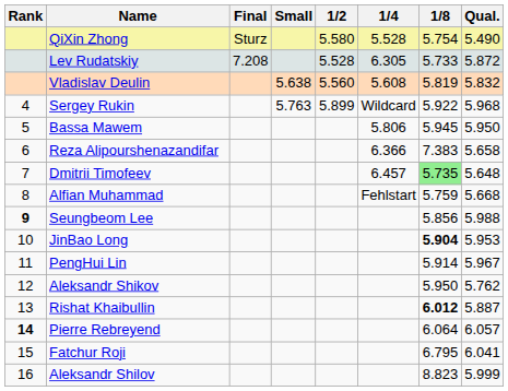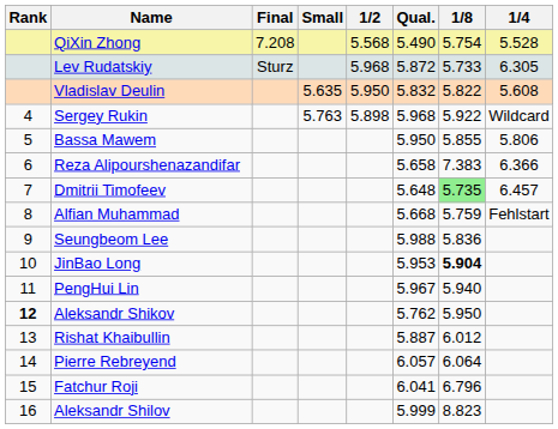 <table class="wikitable sortable" style="text-align:center">
 <tr>
 <th>Rank</th>
 <th width="200">Name</th>
 <th width="35">Final</th>
 <th width="35">Small</th>
 <th width="35">1/2</th>
+<th width="35">Qual.</th>
+<th width="35">1/8</th>
 <th width="35">1/4</th>
-<th width="35">1/8</th>
-<th width="35">Qual.</th>
 </tr>
 <tr bgcolor="#F7F6A8">
 <td></td>
 <td align="left"> <a href='#'>QiXin Zhong</a></td>
-<td>Sturz</td>
+<td>7.208</td>
 <td></td>
-<td>5.580</td>
+<td>5.568</td>
+<td>5.490</td>
+<td>5.754</td>
 <td>5.528</td>
-<td>5.754</td>
-<td>5.490</td>
 </tr>
 <tr bgcolor="#DCE5E5">
 <td></td>
 <td align="left"> <a href='#'>Lev Rudatskiy</a></td>
-<td>7.208</td>
+<td>Sturz</td>
 <td></td>
-<td>5.528</td>
+<td>5.968</td>
+<td>5.872</td>
+<td>5.733</td>
 <td>6.305</td>
-<td>5.733</td>
-<td>5.872</td>
 </tr>
 <tr bgcolor="#FFDAB9">
 <td></td>
 <td align="left"> <a href='#'>Vladislav Deulin</a></td>
 <td></td>
-<td>5.638</td>
-<td>5.560</td>
+<td>5.635</td>
+<td>5.950</td>
+<td>5.832</td>
+<td>5.822</td>
 <td>5.608</td>
-<td>5.819</td>
-<td>5.832</td>
 </tr>
 <tr>
 <td align="center">4</td>
 <td align="left"> <a href='#'>Sergey Rukin</a></td>
 <td></td>
 <td>5.763</td>
-<td>5.899</td>
+<td>5.898</td>
+<td>5.968</td>
+<td>5.922</td>
 <td>Wildcard</td>
-<td>5.922</td>
-<td>5.968</td>
 </tr>
 <tr>
 <td align="center">5</td>
 <td align="left"> <a href='#'>Bassa Mawem</a></td>
 <td></td>
 <td></td>
 <td></td>
+<td>5.950</td>
+<td>5.855</td>
 <td>5.806</td>
-<td>5.945</td>
-<td>5.950</td>
 </tr>
 <tr>
 <td align="center">6</td>
 <td align="left"> <a href='#'>Reza Alipourshenazandifar</a></td>
 <td></td>
 <td></td>
 <td></td>
+<td>5.658</td>
+<td>7.383</td>
 <td>6.366</td>
-<td>7.383</td>
-<td>5.658</td>
 </tr>
 <tr>
 <td align="center">7</td>
 <td align="left"> <a href='#'>Dmitrii Timofeev</a></td>
 <td></td>
 <td></td>
 <td></td>
+<td>5.648</td>
+<td style="background: lightgreen;">5.735</td>
 <td>6.457</td>
-<td style="background: lightgreen;">5.735</td>
-<td>5.648</td>
 </tr>
 <tr>
 <td align="center">8</td>
 <td align="left"> <a href='#'>Alfian Muhammad</a></td>
 <td></td>
 <td></td>
 <td></td>
+<td>5.668</td>
+<td>5.759</td>
 <td>Fehlstart</td>
-<td>5.759</td>
-<td>5.668</td>
 </tr>
 <tr>
-<td><strong>9</strong></td>
+<td>9</td>
 <td align="left"> <a href='#'>Seungbeom Lee</a></td>
 <td></td>
 <td></td>
 <td></td>
+<td>5.988</td>
+<td>5.836</td>
 <td></td>
-<td>5.856</td>
-<td>5.988</td>
 </tr>
 <tr>
 <td>10</td>
 <td align="left"> <a href='#'>JinBao Long</a></td>
 <td></td>
 <td></td>
 <td></td>
+<td>5.953</td>
+<td><strong>5.904</strong></td>
 <td></td>
-<td><strong>5.904</strong></td>
-<td>5.953</td>
 </tr>
 <tr>
 <td>11</td>
 <td align="left"> <a href='#'>PengHui Lin</a></td>
 <td></td>
 <td></td>
 <td></td>
+<td>5.967</td>
+<td>5.940</td>
 <td></td>
-<td>5.914</td>
-<td>5.967</td>
 </tr>
 <tr>
-<td>12</td>
+<td><strong>12</strong></td>
 <td align="left"> <a href='#'>Aleksandr Shikov</a></td>
 <td></td>
 <td></td>
 <td></td>
+<td>5.762</td>
+<td>5.950</td>
 <td></td>
-<td>5.950</td>
-<td>5.762</td>
 </tr>
 <tr>
 <td>13</td>
 <td align="left"> <a href='#'>Rishat Khaibullin</a></td>
 <td></td>
 <td></td>
 <td></td>
+<td>5.887</td>
+<td>6.012</td>
 <td></td>
-<td><strong>6.012</strong></td>
-<td>5.887</td>
 </tr>
 <tr>
-<td><strong>14</strong></td>
+<td>14</td>
 <td align="left"> <a href='#'>Pierre Rebreyend</a></td>
 <td></td>
 <td></td>
 <td></td>
+<td>6.057</td>
+<td>6.064</td>
 <td></td>
-<td>6.064</td>
-<td>6.057</td>
 </tr>
 <tr>
 <td>15</td>
 <td align="left"> <a href='#'>Fatchur Roji</a></td>
 <td></td>
 <td></td>
 <td></td>
+<td>6.041</td>
+<td>6.796</td>
 <td></td>
-<td>6.795</td>
-<td>6.041</td>
 </tr>
 <tr>
 <td>16</td>
 <td align="left"> <a href='#'>Aleksandr Shilov</a></td>
 <td></td>
 <td></td>
 <td></td>
+<td>5.999</td>
+<td>8.823</td>
 <td></td>
-<td>8.823</td>
-<td>5.999</td>
 </tr>
 </table>
